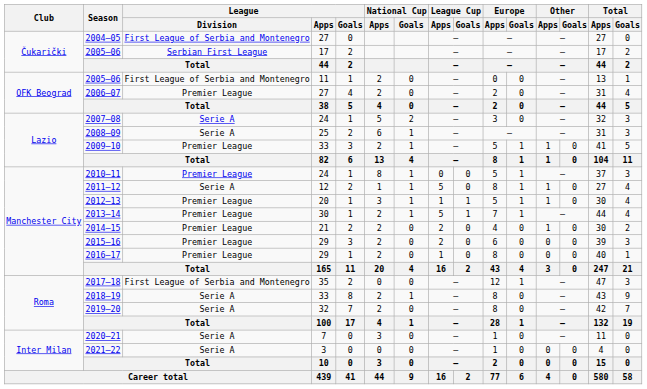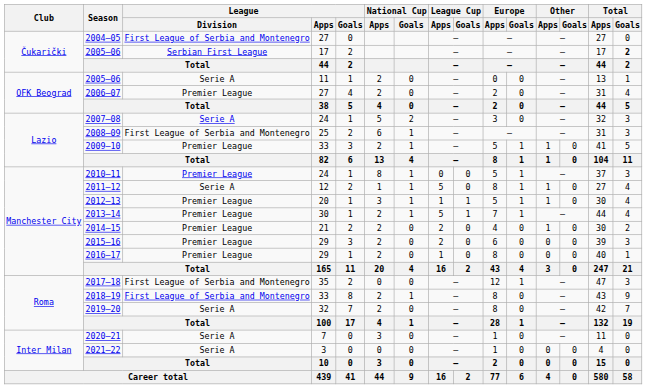 <table class="wikitable" style="text-align: center;">
 <tr>
 <th rowspan="2">Club</th>
 <th rowspan="2">Season</th>
 <th colspan="3">League</th>
 <th colspan="2">National Cup</th>
 <th colspan="2">League Cup</th>
 <th colspan="2">Europe</th>
 <th colspan="2">Other</th>
 <th colspan="2">Total</th>
 </tr>
 <tr>
 <th>Division</th>
 <th>Apps</th>
 <th>Goals</th>
 <th>Apps</th>
 <th>Goals</th>
 <th>Apps</th>
 <th>Goals</th>
 <th>Apps</th>
 <th>Goals</th>
 <th>Apps</th>
 <th>Goals</th>
 <th>Apps</th>
 <th>Goals</th>
 </tr>
 <tr>
 <td rowspan="3"><a href='#'>Čukarički</a></td>
 <td><a href='#'>2004–05</a></td>
 <td><a href='#'>First League of Serbia and Montenegro</a></td>
 <td>27</td>
 <td>0</td>
 <td></td>
 <td></td>
 <td colspan="2">—</td>
 <td colspan="2">—</td>
 <td colspan="2">—</td>
 <td>27</td>
 <td>0</td>
 </tr>
 <tr>
 <td><a href='#'>2005–06</a></td>
 <td><a href='#'>Serbian First League</a></td>
 <td>17</td>
 <td>2</td>
 <td></td>
 <td></td>
 <td colspan="2">—</td>
 <td colspan="2">—</td>
 <td colspan="2">—</td>
 <td>17</td>
-<td>2</td>
+<td><strong>2</strong></td>
 </tr>
 <tr>
 <th colspan="2">Total</th>
 <th>44</th>
 <th>2</th>
 <th></th>
 <th></th>
 <th colspan="2">—</th>
 <th colspan="2">—</th>
 <th colspan="2">—</th>
 <th>44</th>
 <th>2</th>
 </tr>
 <tr>
 <td rowspan="3"><a href='#'>OFK Beograd</a></td>
 <td><a href='#'>2005–06</a></td>
-<td>First League of Serbia and Montenegro</td>
+<td>Serie A</td>
 <td>11</td>
 <td>1</td>
 <td>2</td>
 <td>0</td>
 <td colspan="2">—</td>
 <td>0</td>
 <td>0</td>
 <td colspan="2">—</td>
 <td>13</td>
 <td>1</td>
 </tr>
 <tr>
 <td><a href='#'>2006–07</a></td>
 <td>Premier League</td>
 <td>27</td>
 <td>4</td>
 <td>2</td>
 <td>0</td>
 <td colspan="2">—</td>
 <td>2</td>
 <td>0</td>
 <td colspan="2">—</td>
 <td>31</td>
 <td>4</td>
 </tr>
 <tr>
 <th colspan="2">Total</th>
 <th>38</th>
 <th>5</th>
 <th>4</th>
 <th>0</th>
 <th colspan="2">—</th>
 <th>2</th>
 <th>0</th>
 <th colspan="2">—</th>
 <th>44</th>
 <th>5</th>
 </tr>
 <tr>
 <td rowspan="4"><a href='#'>Lazio</a></td>
 <td><a href='#'>2007–08</a></td>
 <td><a href='#'>Serie A</a></td>
 <td>24</td>
 <td>1</td>
 <td>5</td>
 <td>2</td>
 <td colspan="2">—</td>
 <td>3</td>
 <td>0</td>
 <td colspan="2">—</td>
 <td>32</td>
 <td>3</td>
 </tr>
 <tr>
 <td><a href='#'>2008–09</a></td>
-<td>Serie A</td>
+<td>First League of Serbia and Montenegro</td>
 <td>25</td>
 <td>2</td>
 <td>6</td>
 <td>1</td>
 <td colspan="2">—</td>
 <td colspan="2">—</td>
 <td colspan="2">—</td>
 <td>31</td>
 <td>3</td>
 </tr>
 <tr>
 <td><a href='#'>2009–10</a></td>
 <td>Premier League</td>
 <td>33</td>
 <td>3</td>
 <td>2</td>
 <td>1</td>
 <td colspan="2">—</td>
 <td>5</td>
 <td>1</td>
 <td>1</td>
 <td>0</td>
 <td>41</td>
 <td>5</td>
 </tr>
 <tr>
 <th colspan="2">Total</th>
 <th>82</th>
 <th>6</th>
 <th>13</th>
 <th>4</th>
 <th colspan="2">—</th>
 <th>8</th>
 <th>1</th>
 <th>1</th>
 <th>0</th>
 <th>104</th>
 <th>11</th>
 </tr>
 <tr>
 <td rowspan="8"><a href='#'>Manchester City</a></td>
 <td><a href='#'>2010–11</a></td>
 <td><a href='#'>Premier League</a></td>
 <td>24</td>
 <td>1</td>
 <td>8</td>
 <td>1</td>
 <td>0</td>
 <td>0</td>
 <td>5</td>
 <td>1</td>
 <td colspan="2">—</td>
 <td>37</td>
 <td>3</td>
 </tr>
 <tr>
 <td><a href='#'>2011–12</a></td>
 <td>Serie A</td>
 <td>12</td>
 <td>2</td>
 <td>1</td>
 <td>1</td>
 <td>5</td>
 <td>0</td>
 <td>8</td>
 <td>1</td>
 <td>1</td>
 <td>0</td>
 <td>27</td>
 <td>4</td>
 </tr>
 <tr>
 <td><a href='#'>2012–13</a></td>
 <td>Premier League</td>
 <td>20</td>
 <td>1</td>
 <td>3</td>
 <td>1</td>
 <td>1</td>
 <td>1</td>
 <td>5</td>
 <td>1</td>
 <td>1</td>
 <td>0</td>
 <td>30</td>
 <td>4</td>
 </tr>
 <tr>
 <td><a href='#'>2013–14</a></td>
 <td>Premier League</td>
 <td>30</td>
 <td>1</td>
 <td>2</td>
 <td>1</td>
 <td>5</td>
 <td>1</td>
 <td>7</td>
 <td>1</td>
 <td colspan="2">—</td>
 <td>44</td>
 <td>4</td>
 </tr>
 <tr>
 <td><a href='#'>2014–15</a></td>
 <td>Premier League</td>
 <td>21</td>
 <td>2</td>
 <td>2</td>
 <td>0</td>
 <td>2</td>
 <td>0</td>
 <td>4</td>
 <td>0</td>
 <td>1</td>
 <td>0</td>
 <td>30</td>
 <td>2</td>
 </tr>
 <tr>
 <td><a href='#'>2015–16</a></td>
 <td>Premier League</td>
 <td>29</td>
 <td>3</td>
 <td>2</td>
 <td>0</td>
 <td>2</td>
 <td>0</td>
 <td>6</td>
 <td>0</td>
 <td>0</td>
 <td>0</td>
 <td>39</td>
 <td>3</td>
 </tr>
 <tr>
 <td><a href='#'>2016–17</a></td>
 <td>Premier League</td>
 <td>29</td>
 <td>1</td>
 <td>2</td>
 <td>0</td>
 <td>1</td>
 <td>0</td>
 <td>8</td>
 <td>0</td>
 <td>0</td>
 <td>0</td>
 <td>40</td>
 <td>1</td>
 </tr>
 <tr>
 <th colspan="2">Total</th>
 <th>165</th>
 <th>11</th>
 <th>20</th>
 <th>4</th>
 <th>16</th>
 <th>2</th>
 <th>43</th>
 <th>4</th>
 <th>3</th>
 <th>0</th>
 <th>247</th>
 <th>21</th>
 </tr>
 <tr>
 <td rowspan="4"><a href='#'>Roma</a></td>
 <td><a href='#'>2017–18</a></td>
 <td>First League of Serbia and Montenegro</td>
 <td>35</td>
 <td>2</td>
 <td>0</td>
 <td>0</td>
 <td colspan="2">—</td>
 <td>12</td>
 <td>1</td>
 <td colspan="2">—</td>
 <td>47</td>
 <td>3</td>
 </tr>
 <tr>
 <td><a href='#'>2018–19</a></td>
-<td>Serie A</td>
+<td><a href='#'>First League of Serbia and Montenegro</a></td>
 <td>33</td>
 <td>8</td>
 <td>2</td>
 <td>1</td>
 <td colspan="2">—</td>
 <td>8</td>
 <td>0</td>
 <td colspan="2">—</td>
 <td>43</td>
 <td>9</td>
 </tr>
 <tr>
 <td><a href='#'>2019–20</a></td>
 <td>Serie A</td>
 <td>32</td>
 <td>7</td>
 <td>2</td>
 <td>0</td>
 <td colspan="2">—</td>
 <td>8</td>
 <td>0</td>
 <td colspan="2">—</td>
 <td>42</td>
 <td>7</td>
 </tr>
 <tr>
 <th colspan="2">Total</th>
 <th>100</th>
 <th>17</th>
 <th>4</th>
 <th>1</th>
 <th colspan="2">—</th>
 <th>28</th>
 <th>1</th>
 <th colspan="2">—</th>
 <th>132</th>
 <th>19</th>
 </tr>
 <tr>
 <td rowspan="3"><a href='#'>Inter Milan</a></td>
 <td><a href='#'>2020–21</a></td>
 <td>Serie A</td>
 <td>7</td>
 <td>0</td>
 <td>3</td>
 <td>0</td>
 <td colspan="2">—</td>
 <td>1</td>
 <td>0</td>
 <td colspan="2">—</td>
 <td>11</td>
 <td>0</td>
 </tr>
 <tr>
 <td><a href='#'>2021–22</a></td>
 <td>Serie A</td>
 <td>3</td>
 <td>0</td>
 <td>0</td>
 <td>0</td>
 <td colspan="2">—</td>
 <td>1</td>
 <td>0</td>
 <td>0</td>
 <td>0</td>
 <td>4</td>
 <td>0</td>
 </tr>
 <tr>
 <th colspan="2">Total</th>
 <th>10</th>
 <th>0</th>
 <th>3</th>
 <th>0</th>
 <th colspan="2">—</th>
 <th>2</th>
 <th>0</th>
 <th>0</th>
 <th>0</th>
 <th>15</th>
 <th>0</th>
 </tr>
 <tr>
 <th colspan="3">Career total</th>
 <th>439</th>
 <th>41</th>
 <th>44</th>
 <th>9</th>
 <th>16</th>
 <th>2</th>
 <th>77</th>
 <th>6</th>
 <th>4</th>
 <th>0</th>
 <th>580</th>
 <th>58</th>
 </tr>
 </table>
